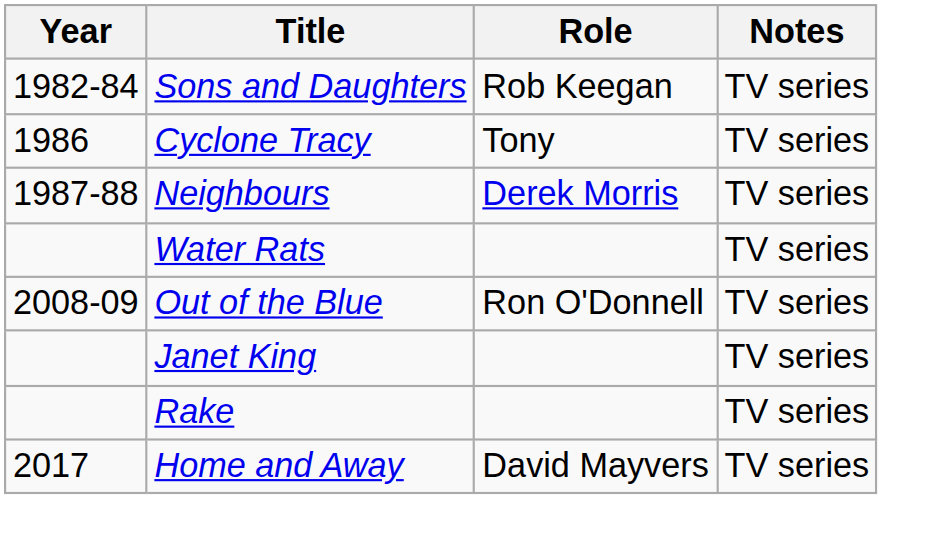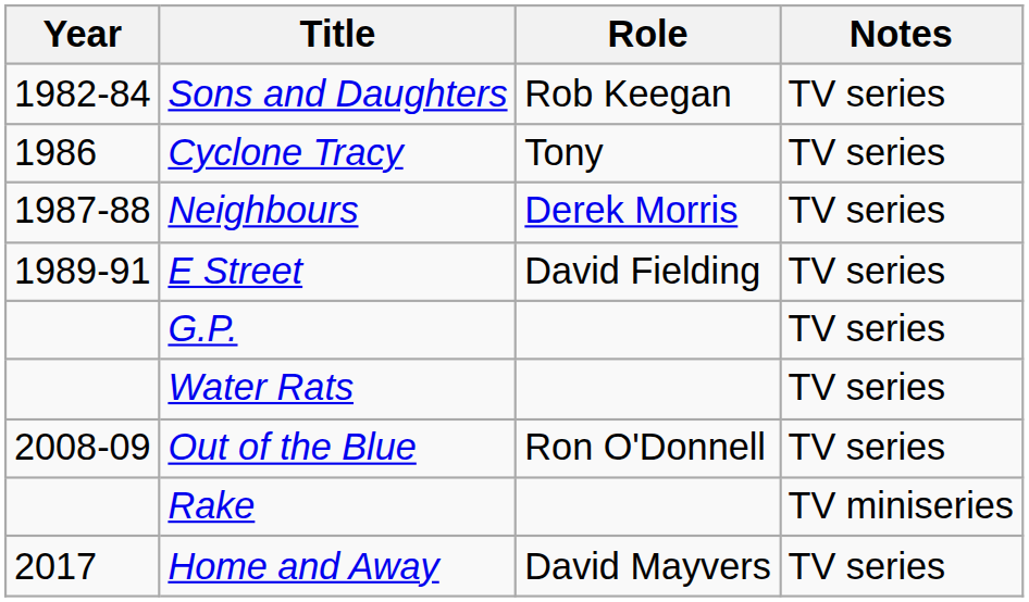 <table class="wikitable">
 <tr>
 <th>Year</th>
 <th>Title</th>
 <th>Role</th>
 <th>Notes</th>
 </tr>
 <tr>
 <td>1982-84</td>
 <td><em><a href='#'>Sons and Daughters</a></em></td>
 <td>Rob Keegan</td>
 <td>TV series</td>
 </tr>
 <tr>
 <td>1986</td>
 <td><em><a href='#'>Cyclone Tracy</a></em></td>
 <td>Tony</td>
 <td>TV series</td>
 </tr>
 <tr>
 <td>1987-88</td>
 <td><em><a href='#'>Neighbours</a></em></td>
 <td><a href='#'>Derek Morris</a></td>
 <td>TV series</td>
 </tr>
 <tr>
+<td>1989-91</td>
+<td><em><a href='#'>E Street</a></em></td>
+<td>David Fielding</td>
+<td>TV series</td>
+</tr>
+<tr>
+<td></td>
+<td><em><a href='#'>G.P.</a></em></td>
+<td></td>
+<td>TV series</td>
+</tr>
+<tr>
 <td></td>
 <td><em><a href='#'>Water Rats</a></em></td>
 <td></td>
 <td>TV series</td>
 </tr>
 <tr>
 <td>2008-09</td>
 <td><em><a href='#'>Out of the Blue</a></em></td>
 <td>Ron O'Donnell</td>
 <td>TV series</td>
 </tr>
 <tr>
 <td></td>
-<td><em><a href='#'>Janet King</a></em></td>
-<td></td>
-<td>TV series</td>
-</tr>
-<tr>
-<td></td>
 <td><em><a href='#'>Rake</a></em></td>
 <td></td>
-<td>TV series</td>
+<td>TV miniseries</td>
 </tr>
 <tr>
 <td>2017</td>
 <td><em><a href='#'>Home and Away</a></em></td>
 <td>David Mayvers</td>
 <td>TV series</td>
 </tr>
 </table>
